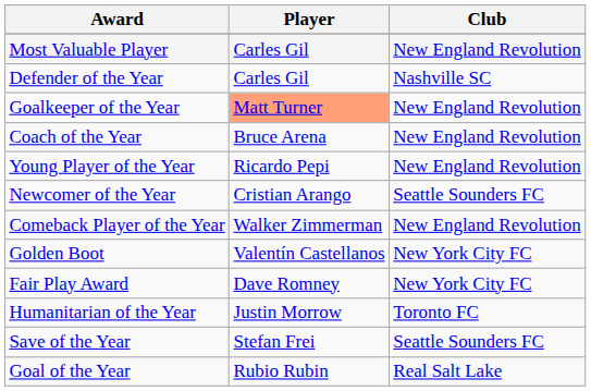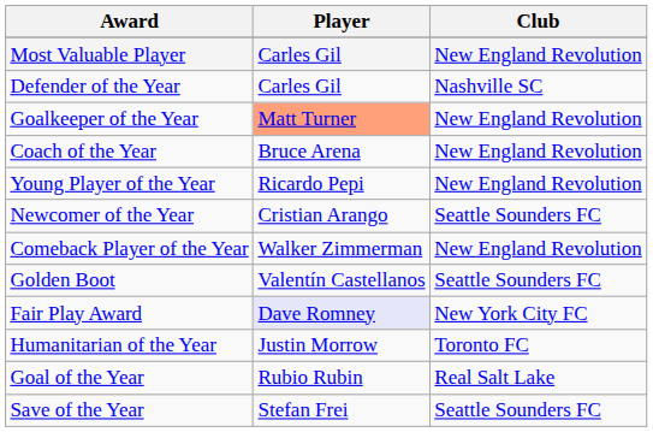 <table class="wikitable" style="font-size:100%">
 <tr>
 <th>Award</th>
 <th>Player</th>
 <th>Club</th>
 </tr>
 <tr>
 </tr>
 <tr style="background:#f4f4f4;">
 <td><a href='#'>Most Valuable Player</a></td>
 <td> <a href='#'>Carles Gil</a></td>
 <td><a href='#'>New England Revolution</a></td>
 </tr>
 <tr>
 <td><a href='#'>Defender of the Year</a></td>
 <td> <a href='#'>Carles Gil</a></td>
 <td><a href='#'>Nashville SC</a></td>
 </tr>
 <tr>
 <td><a href='#'>Goalkeeper of the Year</a></td>
 <td style="background: lightsalmon;"> <a href='#'>Matt Turner</a></td>
 <td><a href='#'>New England Revolution</a></td>
 </tr>
 <tr>
 <td><a href='#'>Coach of the Year</a></td>
 <td> <a href='#'>Bruce Arena</a></td>
 <td><a href='#'>New England Revolution</a></td>
 </tr>
 <tr>
 <td><a href='#'>Young Player of the Year</a></td>
 <td> <a href='#'>Ricardo Pepi</a></td>
 <td><a href='#'>New England Revolution</a></td>
 </tr>
 <tr>
 <td><a href='#'>Newcomer of the Year</a></td>
 <td> <a href='#'>Cristian Arango</a></td>
 <td><a href='#'>Seattle Sounders FC</a></td>
 </tr>
 <tr>
 <td><a href='#'>Comeback Player of the Year</a></td>
 <td> <a href='#'>Walker Zimmerman</a></td>
 <td><a href='#'>New England Revolution</a></td>
 </tr>
 <tr>
 <td><a href='#'>Golden Boot</a></td>
 <td> <a href='#'>Valentín Castellanos</a></td>
-<td><a href='#'>New York City FC</a></td>
+<td><a href='#'>Seattle Sounders FC</a></td>
 </tr>
 <tr>
 <td><a href='#'>Fair Play Award</a></td>
-<td> <a href='#'>Dave Romney</a></td>
+<td style="background: lavender;"> <a href='#'>Dave Romney</a></td>
 <td><a href='#'>New York City FC</a></td>
 </tr>
 <tr>
 <td><a href='#'>Humanitarian of the Year</a></td>
 <td> <a href='#'>Justin Morrow</a></td>
 <td><a href='#'>Toronto FC</a></td>
 </tr>
 <tr>
+<td><a href='#'>Goal of the Year</a></td>
+<td> <a href='#'>Rubio Rubin</a></td>
+<td><a href='#'>Real Salt Lake</a></td>
+</tr>
+<tr>
 <td><a href='#'>Save of the Year</a></td>
 <td> <a href='#'>Stefan Frei</a></td>
 <td><a href='#'>Seattle Sounders FC</a></td>
 </tr>
-<tr>
-<td><a href='#'>Goal of the Year</a></td>
-<td> <a href='#'>Rubio Rubin</a></td>
-<td><a href='#'>Real Salt Lake</a></td>
-</tr>
 </table>
